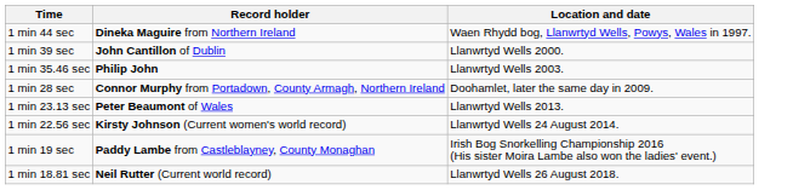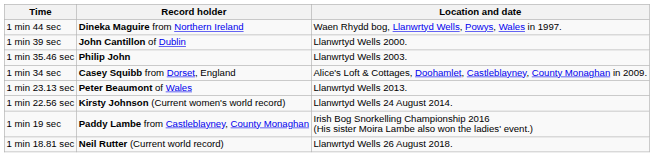 <table class="wikitable">
 <tr>
 <th>Time</th>
 <th>Record holder</th>
 <th>Location and date</th>
 </tr>
 <tr>
 <td>1 min 44 sec</td>
 <td> <strong>Dineka Maguire</strong> from <a href='#'>Northern Ireland</a></td>
 <td>Waen Rhydd bog, <a href='#'>Llanwrtyd Wells</a>, <a href='#'>Powys</a>, <a href='#'>Wales</a> in 1997.</td>
 </tr>
 <tr>
 <td>1 min 39 sec</td>
 <td> <strong>John Cantillon</strong> of <a href='#'>Dublin</a></td>
 <td>Llanwrtyd Wells 2000.</td>
 </tr>
 <tr>
 <td>1 min 35.46 sec</td>
 <td> <strong>Philip John</strong></td>
 <td>Llanwrtyd Wells 2003.</td>
 </tr>
 <tr>
-<td>1 min 28 sec</td>
-<td> <strong>Connor Murphy</strong> from <a href='#'>Portadown</a>, <a href='#'>County Armagh</a>, <a href='#'>Northern Ireland</a></td>
-<td>Doohamlet, later the same day in 2009.</td>
+<td>1 min 34 sec</td>
+<td> <strong>Casey Squibb</strong> from <a href='#'>Dorset</a>, England</td>
+<td>Alice's Loft & Cottages, <a href='#'>Doohamlet</a>, <a href='#'>Castleblayney</a>, <a href='#'>County Monaghan</a> in 2009.</td>
 </tr>
 <tr>
 <td>1 min 23.13 sec</td>
 <td> <strong>Peter Beaumont</strong> of <a href='#'>Wales</a></td>
 <td>Llanwrtyd Wells 2013.</td>
 </tr>
 <tr>
 <td>1 min 22.56 sec</td>
 <td> <strong>Kirsty Johnson</strong> (Current women's world record)</td>
 <td>Llanwrtyd Wells 24 August 2014.</td>
 </tr>
 <tr>
 <td>1 min 19 sec</td>
 <td> <strong>Paddy Lambe</strong> from <a href='#'>Castleblayney</a>, <a href='#'>County Monaghan</a></td>
 <td>Irish Bog Snorkelling Championship 2016<br>(His sister Moira Lambe also won the ladies' event.)</td>
 </tr>
 <tr>
 <td>1 min 18.81 sec</td>
 <td> <strong>Neil Rutter</strong> (Current world record)</td>
 <td>Llanwrtyd Wells 26 August 2018.</td>
 </tr>
 </table>
